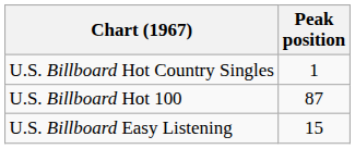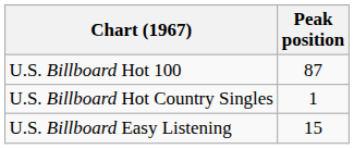 <table class="wikitable sortable">
 <tr>
 <th align="left">Chart (1967)</th>
 <th align="center">Peak<br>position</th>
 </tr>
 <tr>
+<td align="left">U.S. <em>Billboard</em> Hot 100</td>
+<td align="center">87</td>
+</tr>
+<tr>
 <td align="left">U.S. <em>Billboard</em> Hot Country Singles</td>
 <td align="center">1</td>
-</tr>
-<tr>
-<td align="left">U.S. <em>Billboard</em> Hot 100</td>
-<td align="center">87</td>
 </tr>
 <tr>
 <td align="left">U.S. <em>Billboard</em> Easy Listening</td>
 <td align="center">15</td>
 </tr>
 </table>
